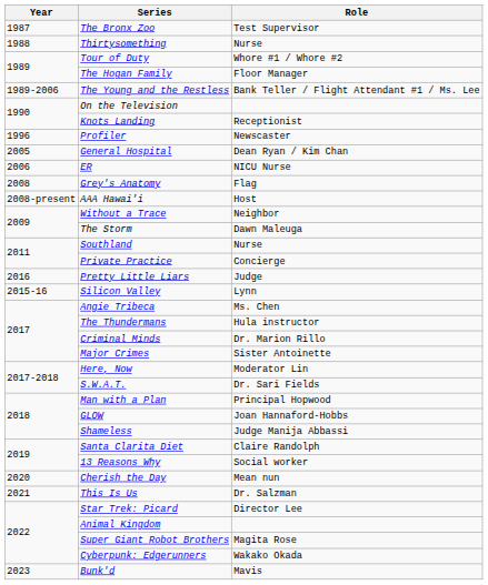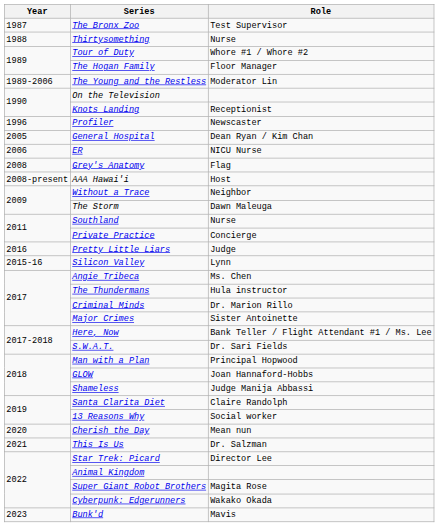 <table class = "wikitable unsortable">
 <tr>
 <th>Year</th>
 <th>Series</th>
 <th>Role</th>
 </tr>
 <tr>
 <td>1987</td>
 <td><em><a href='#'>The Bronx Zoo</a></em></td>
 <td>Test Supervisor</td>
 </tr>
 <tr>
 <td>1988</td>
 <td><em><a href='#'>Thirtysomething</a></em></td>
 <td>Nurse</td>
 </tr>
 <tr>
 <td rowspan="2">1989</td>
 <td><em><a href='#'>Tour of Duty</a></em></td>
 <td>Whore #1 / Whore #2</td>
 </tr>
 <tr>
 <td><em><a href='#'>The Hogan Family</a></em></td>
 <td>Floor Manager</td>
 </tr>
 <tr>
 <td>1989-2006</td>
 <td><em><a href='#'>The Young and the Restless</a></em></td>
-<td>Bank Teller / Flight Attendant #1 / Ms. Lee</td>
+<td>Moderator Lin</td>
 </tr>
 <tr>
 <td rowspan="2">1990</td>
 <td><em>On the Television</em></td>
 <td></td>
 </tr>
 <tr>
 <td><em><a href='#'>Knots Landing</a></em></td>
 <td>Receptionist</td>
 </tr>
 <tr>
 <td>1996</td>
 <td><em><a href='#'>Profiler</a></em></td>
 <td>Newscaster</td>
 </tr>
 <tr>
 <td>2005</td>
 <td><em><a href='#'>General Hospital</a></em></td>
 <td>Dean Ryan / Kim Chan</td>
 </tr>
 <tr>
 <td>2006</td>
 <td><em><a href='#'>ER</a></em></td>
 <td>NICU Nurse</td>
 </tr>
 <tr>
 <td>2008</td>
 <td><em><a href='#'>Grey's Anatomy</a></em></td>
 <td>Flag</td>
 </tr>
 <tr>
 <td>2008-present</td>
 <td><em>AAA Hawai'i</em></td>
 <td>Host</td>
 </tr>
 <tr>
 <td rowspan="2">2009</td>
 <td><em><a href='#'>Without a Trace</a></em></td>
 <td>Neighbor</td>
 </tr>
 <tr>
 <td><em>The Storm</em></td>
 <td>Dawn Maleuga</td>
 </tr>
 <tr>
 <td rowspan="2">2011</td>
 <td><em><a href='#'>Southland</a></em></td>
 <td>Nurse</td>
 </tr>
 <tr>
 <td><em><a href='#'>Private Practice</a></em></td>
 <td>Concierge</td>
 </tr>
 <tr>
 <td>2016</td>
 <td><em><a href='#'>Pretty Little Liars</a></em></td>
 <td>Judge</td>
 </tr>
 <tr>
 <td>2015-16</td>
 <td><em><a href='#'>Silicon Valley</a></em></td>
 <td>Lynn</td>
 </tr>
 <tr>
 <td rowspan="4">2017</td>
 <td><em><a href='#'>Angie Tribeca</a></em></td>
 <td>Ms. Chen</td>
 </tr>
 <tr>
 <td><em><a href='#'>The Thundermans</a></em></td>
 <td>Hula instructor</td>
 </tr>
 <tr>
 <td><em><a href='#'>Criminal Minds</a></em></td>
 <td>Dr. Marion Rillo</td>
 </tr>
 <tr>
 <td><em><a href='#'>Major Crimes</a></em></td>
 <td>Sister Antoinette</td>
 </tr>
 <tr>
 <td rowspan="2">2017-2018</td>
 <td><em><a href='#'>Here, Now</a></em></td>
-<td>Moderator Lin</td>
+<td>Bank Teller / Flight Attendant #1 / Ms. Lee</td>
 </tr>
 <tr>
 <td><em><a href='#'>S.W.A.T.</a></em></td>
 <td>Dr. Sari Fields</td>
 </tr>
 <tr>
 <td rowspan="3">2018</td>
 <td><em><a href='#'>Man with a Plan</a></em></td>
 <td>Principal Hopwood</td>
 </tr>
 <tr>
 <td><em><a href='#'>GLOW</a></em></td>
 <td>Joan Hannaford-Hobbs</td>
 </tr>
 <tr>
 <td><em><a href='#'>Shameless</a></em></td>
 <td>Judge Manija Abbassi</td>
 </tr>
 <tr>
 <td rowspan="2">2019</td>
 <td><em><a href='#'>Santa Clarita Diet</a></em></td>
 <td>Claire Randolph</td>
 </tr>
 <tr>
 <td><em><a href='#'>13 Reasons Why</a></em></td>
 <td>Social worker</td>
 </tr>
 <tr>
 <td>2020</td>
 <td><em><a href='#'>Cherish the Day</a></em></td>
 <td>Mean nun</td>
 </tr>
 <tr>
 <td>2021</td>
 <td><em><a href='#'>This Is Us</a></em></td>
 <td>Dr. Salzman</td>
 </tr>
 <tr>
 <td rowspan="4">2022</td>
 <td><em><a href='#'>Star Trek: Picard</a></em></td>
 <td>Director Lee</td>
 </tr>
 <tr>
 <td><em><a href='#'>Animal Kingdom</a></em></td>
 <td></td>
 </tr>
 <tr>
 <td><em><a href='#'>Super Giant Robot Brothers</a></em></td>
 <td>Magita Rose</td>
 </tr>
 <tr>
 <td><em><a href='#'>Cyberpunk: Edgerunners</a></em></td>
 <td>Wakako Okada</td>
 </tr>
 <tr>
 <td>2023</td>
 <td><em><a href='#'>Bunk'd</a></em></td>
 <td>Mavis</td>
 </tr>
 </table>
